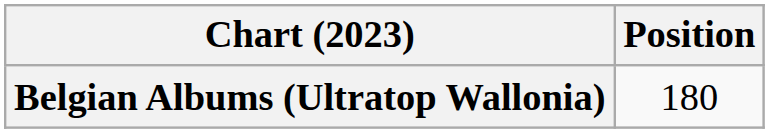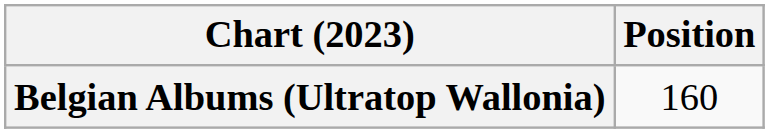 <table class="wikitable plainrowheaders" style="text-align:center">
 <tr>
 <th scope="col">Chart (2023)</th>
 <th scope="col">Position</th>
 </tr>
 <tr>
 <th scope="row">Belgian Albums (Ultratop Wallonia)</th>
-<td>180</td>
+<td>160</td>
 </tr>
 </table>
